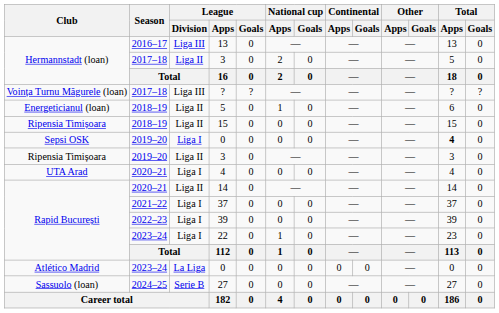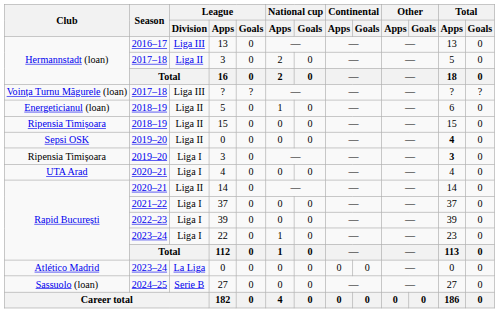 <table class=wikitable style=text-align:center>
 <tr>
 <th rowspan="2">Club</th>
 <th rowspan="2">Season</th>
 <th colspan="3">League</th>
 <th colspan="2">National cup</th>
 <th colspan="2">Continental</th>
 <th colspan="2">Other</th>
 <th colspan="2">Total</th>
 </tr>
 <tr>
 <th>Division</th>
 <th>Apps</th>
 <th>Goals</th>
 <th>Apps</th>
 <th>Goals</th>
 <th>Apps</th>
 <th>Goals</th>
 <th>Apps</th>
 <th>Goals</th>
 <th>Apps</th>
 <th>Goals</th>
 </tr>
 <tr>
 <td rowspan="3"><a href='#'>Hermannstadt</a> (loan)</td>
 <td><a href='#'>2016–17</a></td>
 <td><a href='#'>Liga III</a></td>
 <td>13</td>
 <td>0</td>
 <td colspan="2">—</td>
 <td colspan="2">—</td>
 <td colspan="2">—</td>
 <td>13</td>
 <td>0</td>
 </tr>
 <tr>
 <td><a href='#'>2017–18</a></td>
 <td><a href='#'>Liga II</a></td>
 <td>3</td>
 <td>0</td>
 <td>2</td>
 <td>0</td>
 <td colspan="2">—</td>
 <td colspan="2">—</td>
 <td>5</td>
 <td>0</td>
 </tr>
 <tr>
 <th colspan="2">Total</th>
 <th>16</th>
 <th>0</th>
 <th>2</th>
 <th>0</th>
 <th colspan="2">—</th>
 <th colspan="2">—</th>
 <th>18</th>
 <th>0</th>
 </tr>
 <tr>
 <td><a href='#'>Voința Turnu Măgurele</a> (loan)</td>
 <td><a href='#'>2017–18</a></td>
 <td>Liga III</td>
 <td>?</td>
 <td>?</td>
 <td colspan="2">—</td>
 <td colspan="2">—</td>
 <td colspan="2">—</td>
 <td>?</td>
 <td>?</td>
 </tr>
 <tr>
 <td><a href='#'>Energeticianul</a> (loan)</td>
 <td><a href='#'>2018–19</a></td>
 <td>Liga II</td>
 <td>5</td>
 <td>0</td>
 <td>1</td>
 <td>0</td>
 <td colspan="2">—</td>
 <td colspan="2">—</td>
 <td>6</td>
 <td>0</td>
 </tr>
 <tr>
 <td><a href='#'>Ripensia Timișoara</a></td>
 <td><a href='#'>2018–19</a></td>
 <td>Liga II</td>
 <td>15</td>
 <td>0</td>
 <td>0</td>
 <td>0</td>
 <td colspan="2">—</td>
 <td colspan="2">—</td>
 <td>15</td>
 <td>0</td>
 </tr>
 <tr>
 <td><a href='#'>Sepsi OSK</a></td>
 <td><a href='#'>2019–20</a></td>
-<td><a href='#'>Liga I</a></td>
+<td>Liga II</td>
 <td>0</td>
 <td>0</td>
 <td>0</td>
 <td>0</td>
 <td colspan="2">—</td>
 <td colspan="2">—</td>
 <td><strong>4</strong></td>
 <td>0</td>
 </tr>
 <tr>
 <td>Ripensia Timișoara</td>
 <td><a href='#'>2019–20</a></td>
-<td>Liga II</td>
+<td>Liga I</td>
 <td>3</td>
 <td>0</td>
 <td colspan="2">—</td>
 <td colspan="2">—</td>
 <td colspan="2">—</td>
-<td>3</td>
+<td><strong>3</strong></td>
 <td>0</td>
 </tr>
 <tr>
 <td><a href='#'>UTA Arad</a></td>
 <td><a href='#'>2020–21</a></td>
 <td>Liga I</td>
 <td>4</td>
 <td>0</td>
 <td>0</td>
 <td>0</td>
 <td colspan="2">—</td>
 <td colspan="2">—</td>
 <td>4</td>
 <td>0</td>
 </tr>
 <tr>
 <td rowspan="5"><a href='#'>Rapid București</a></td>
 <td><a href='#'>2020–21</a></td>
 <td>Liga II</td>
 <td>14</td>
 <td>0</td>
 <td colspan="2">—</td>
 <td colspan="2">—</td>
 <td colspan="2">—</td>
 <td>14</td>
 <td>0</td>
 </tr>
 <tr>
 <td><a href='#'>2021–22</a></td>
 <td>Liga I</td>
 <td>37</td>
 <td>0</td>
 <td>0</td>
 <td>0</td>
 <td colspan="2">—</td>
 <td colspan="2">—</td>
 <td>37</td>
 <td>0</td>
 </tr>
 <tr>
 <td><a href='#'>2022–23</a></td>
 <td>Liga I</td>
 <td>39</td>
 <td>0</td>
 <td>0</td>
 <td>0</td>
 <td colspan="2">—</td>
 <td colspan="2">—</td>
 <td>39</td>
 <td>0</td>
 </tr>
 <tr>
 <td><a href='#'>2023–24</a></td>
 <td>Liga I</td>
 <td>22</td>
 <td>0</td>
 <td>1</td>
 <td>0</td>
 <td colspan="2">—</td>
 <td colspan="2">—</td>
 <td>23</td>
 <td>0</td>
 </tr>
 <tr>
 <th colspan="2">Total</th>
 <th>112</th>
 <th>0</th>
 <th>1</th>
 <th>0</th>
 <th colspan="2">—</th>
 <th colspan="2">—</th>
 <th>113</th>
 <th>0</th>
 </tr>
 <tr>
 <td><a href='#'>Atlético Madrid</a></td>
 <td><a href='#'>2023–24</a></td>
 <td><a href='#'>La Liga</a></td>
 <td>0</td>
 <td>0</td>
 <td>0</td>
 <td>0</td>
 <td>0</td>
 <td>0</td>
 <td colspan="2">—</td>
 <td>0</td>
 <td>0</td>
 </tr>
 <tr>
 <td><a href='#'>Sassuolo</a> (loan)</td>
 <td><a href='#'>2024–25</a></td>
 <td><a href='#'>Serie B</a></td>
 <td>27</td>
 <td>0</td>
 <td>0</td>
 <td>0</td>
 <td colspan="2">—</td>
 <td colspan="2">—</td>
 <td>27</td>
 <td>0</td>
 </tr>
 <tr>
 <th colspan="3">Career total</th>
 <th>182</th>
 <th>0</th>
 <th>4</th>
 <th>0</th>
 <th>0</th>
 <th>0</th>
 <th>0</th>
 <th>0</th>
 <th>186</th>
 <th>0</th>
 </tr>
 </table>
